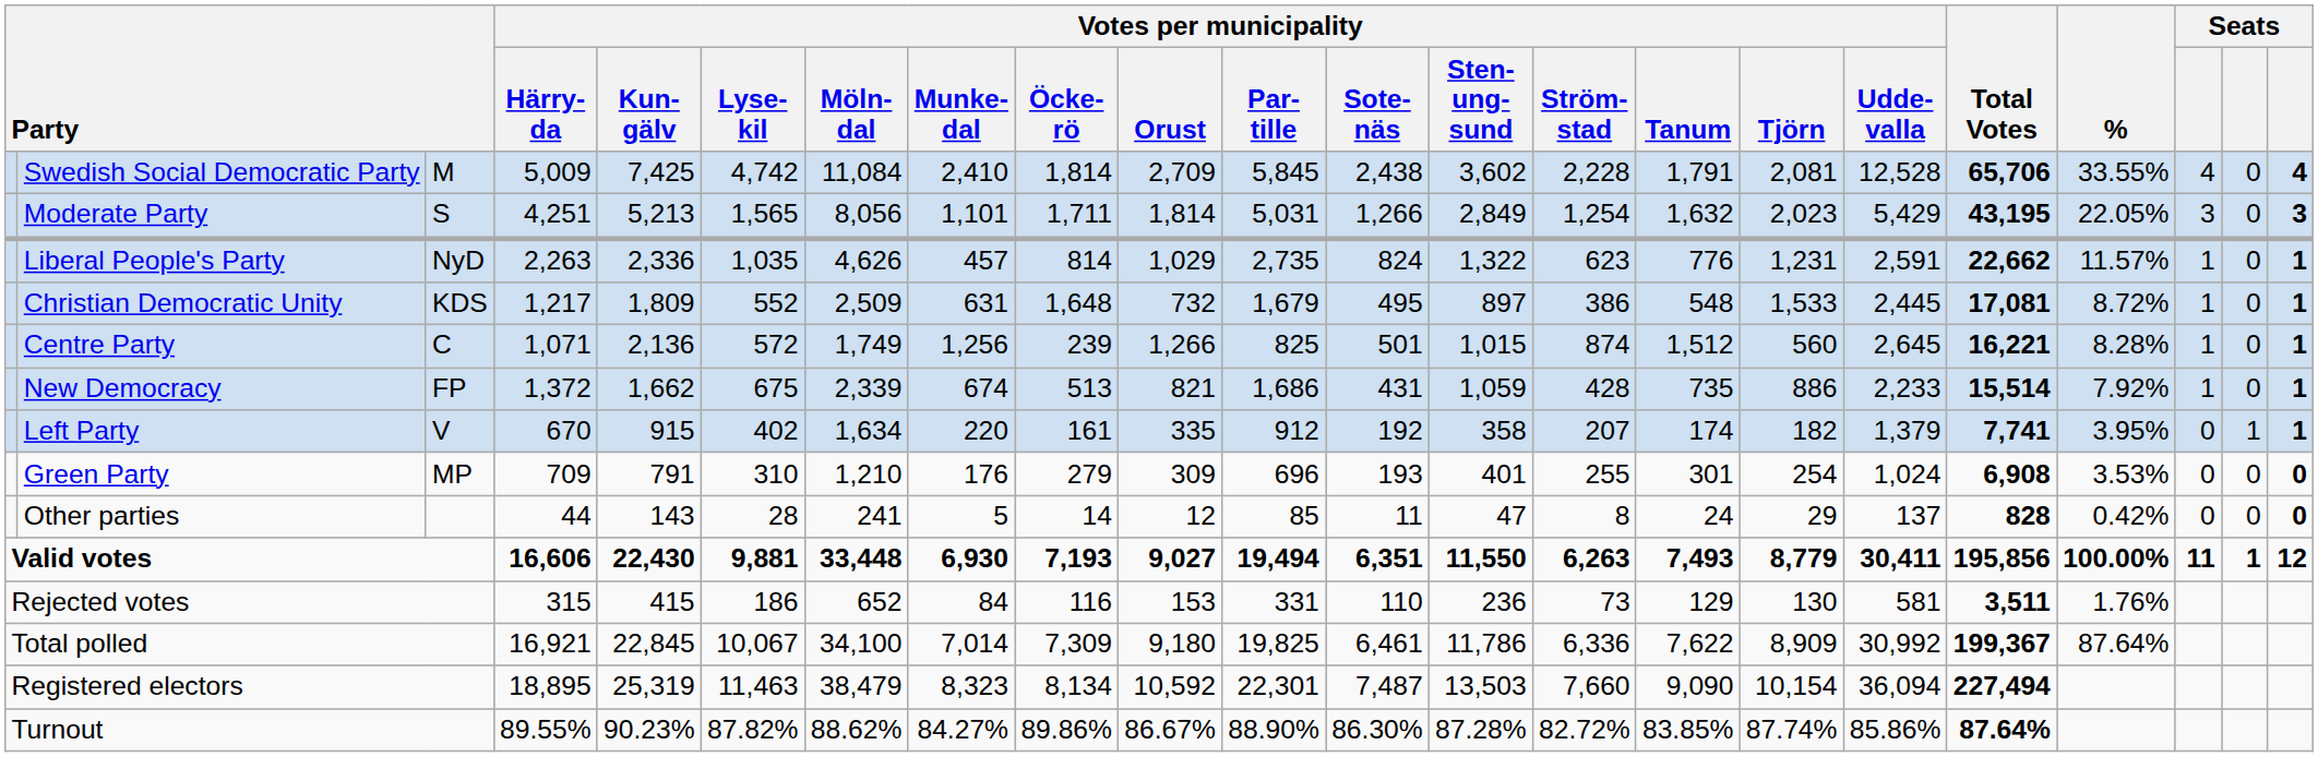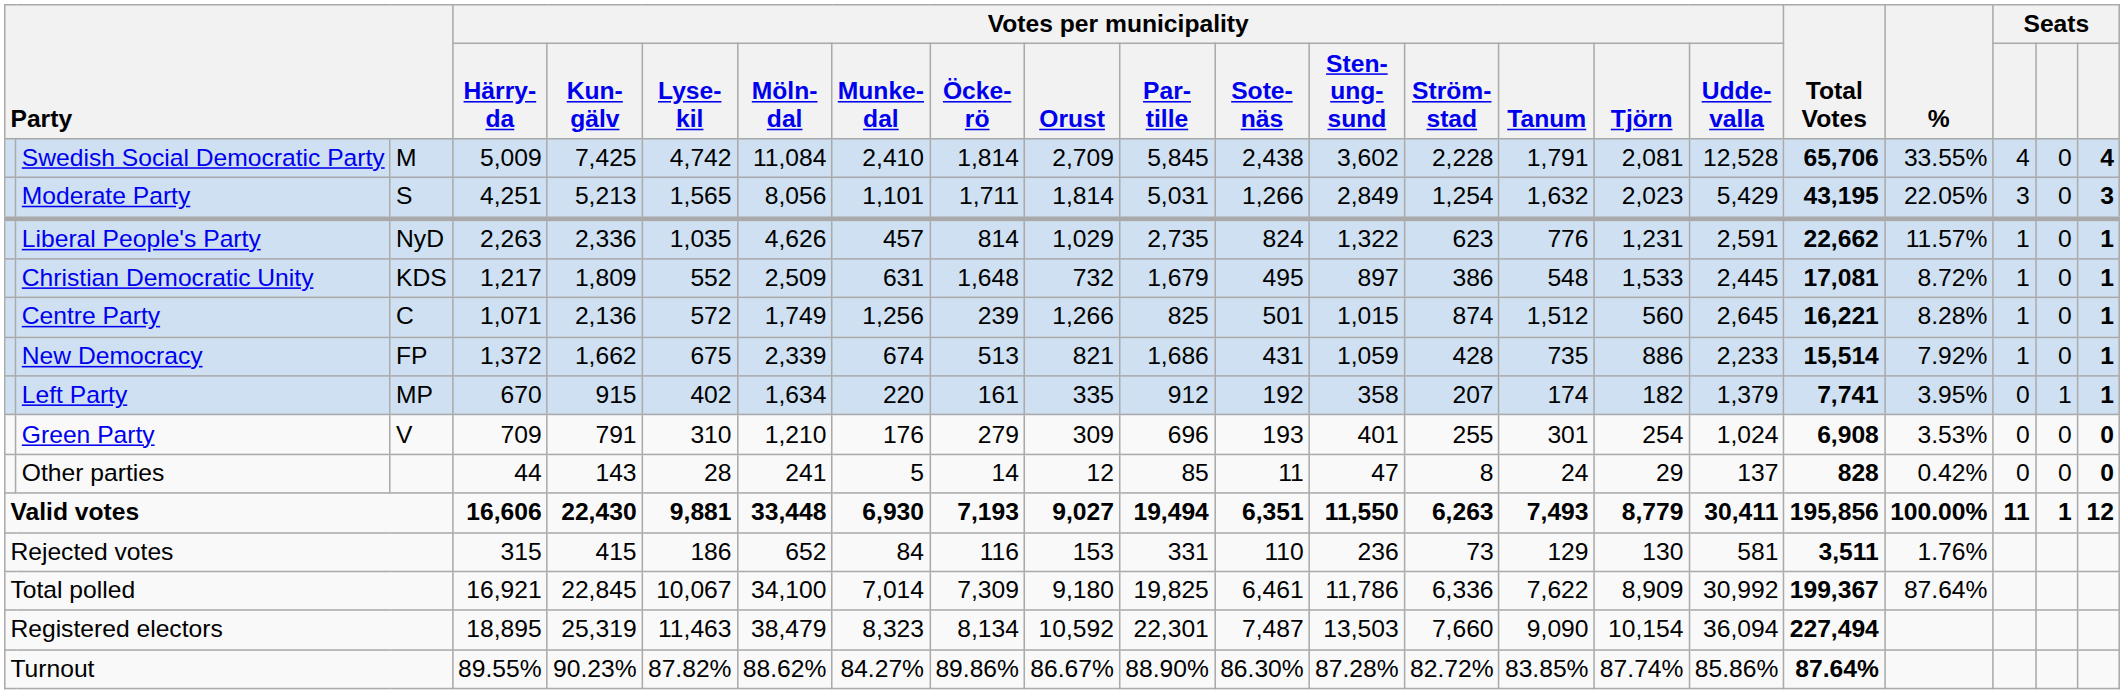 <table class="wikitable" border="1" style="text-align:right;">
 <tr>
 <th style="text-align:left;" valign=bottom rowspan=2 colspan=3>Party</th>
 <th colspan=14>Votes per municipality</th>
 <th align=center valign=bottom rowspan=2 width="50">Total Votes</th>
 <th align=center valign=bottom rowspan=2 width="50">%</th>
 <th colspan=3>Seats</th>
 </tr>
 <tr>
 <th align=center valign=bottom width="50"><a href='#'>Härry- da</a></th>
 <th align=center valign=bottom width="50"><a href='#'>Kun- gälv</a></th>
 <th align=center valign=bottom width="50"><a href='#'>Lyse- kil</a></th>
 <th align=center valign=bottom width="50"><a href='#'>Möln- dal</a></th>
 <th align=center valign=bottom width="50"><a href='#'>Munke- dal</a></th>
 <th align=center valign=bottom width="50"><a href='#'>Öcke- rö</a></th>
 <th align=center valign=bottom width="50"><a href='#'>Orust</a></th>
 <th align=center valign=bottom width="50"><a href='#'>Par- tille</a></th>
 <th align=center valign=bottom width="50"><a href='#'>Sote- näs</a></th>
 <th align=center valign=bottom width="50"><a href='#'>Sten- ung- sund</a></th>
 <th align=center valign=bottom width="50"><a href='#'>Ström- stad</a></th>
 <th align=center valign=bottom width="50"><a href='#'>Tanum</a></th>
 <th align=center valign=bottom width="50"><a href='#'>Tjörn</a></th>
 <th align=center valign=bottom width="50"><a href='#'>Udde- valla</a></th>
 <th align=center valign=bottom width="20"><small></small></th>
 <th align=center valign=bottom width="20"><small><a href='#'></a></small></th>
 <th align=center valign=bottom width="20"><small></small></th>
 </tr>
 <tr style="background:#CEE0F2;">
 <td></td>
 <td align=left style="white-space: nowrap;"><a href='#'>Swedish Social Democratic Party</a></td>
 <td align=left>M</td>
 <td>5,009</td>
 <td>7,425</td>
 <td>4,742</td>
 <td>11,084</td>
 <td>2,410</td>
 <td>1,814</td>
 <td>2,709</td>
 <td>5,845</td>
 <td>2,438</td>
 <td>3,602</td>
 <td>2,228</td>
 <td>1,791</td>
 <td>2,081</td>
 <td>12,528</td>
 <td><strong>65,706</strong></td>
 <td>33.55%</td>
 <td>4</td>
 <td>0</td>
 <td><strong>4</strong></td>
 </tr>
 <tr style="background:#CEE0F2;">
 <td></td>
 <td align=left><a href='#'>Moderate Party</a></td>
 <td align=left>S</td>
 <td>4,251</td>
 <td>5,213</td>
 <td>1,565</td>
 <td>8,056</td>
 <td>1,101</td>
 <td>1,711</td>
 <td>1,814</td>
 <td>5,031</td>
 <td>1,266</td>
 <td>2,849</td>
 <td>1,254</td>
 <td>1,632</td>
 <td>2,023</td>
 <td>5,429</td>
 <td><strong>43,195</strong></td>
 <td>22.05%</td>
 <td>3</td>
 <td>0</td>
 <td><strong>3</strong></td>
 </tr>
 <tr style="background:#CEE0F2; border-top:3px solid darkgray;">
 <td></td>
 <td align=left><a href='#'>Liberal People's Party</a></td>
 <td align=left>NyD</td>
 <td>2,263</td>
 <td>2,336</td>
 <td>1,035</td>
 <td>4,626</td>
 <td>457</td>
 <td>814</td>
 <td>1,029</td>
 <td>2,735</td>
 <td>824</td>
 <td>1,322</td>
 <td>623</td>
 <td>776</td>
 <td>1,231</td>
 <td>2,591</td>
 <td><strong>22,662</strong></td>
 <td>11.57%</td>
 <td>1</td>
 <td>0</td>
 <td><strong>1</strong></td>
 </tr>
 <tr style="background:#CEE0F2;">
 <td></td>
 <td align=left><a href='#'>Christian Democratic Unity</a></td>
 <td align=left>KDS</td>
 <td>1,217</td>
 <td>1,809</td>
 <td>552</td>
 <td>2,509</td>
 <td>631</td>
 <td>1,648</td>
 <td>732</td>
 <td>1,679</td>
 <td>495</td>
 <td>897</td>
 <td>386</td>
 <td>548</td>
 <td>1,533</td>
 <td>2,445</td>
 <td><strong>17,081</strong></td>
 <td>8.72%</td>
 <td>1</td>
 <td>0</td>
 <td><strong>1</strong></td>
 </tr>
 <tr style="background:#CEE0F2;">
 <td></td>
 <td align=left><a href='#'>Centre Party</a></td>
 <td align=left>C</td>
 <td>1,071</td>
 <td>2,136</td>
 <td>572</td>
 <td>1,749</td>
 <td>1,256</td>
 <td>239</td>
 <td>1,266</td>
 <td>825</td>
 <td>501</td>
 <td>1,015</td>
 <td>874</td>
 <td>1,512</td>
 <td>560</td>
 <td>2,645</td>
 <td><strong>16,221</strong></td>
 <td>8.28%</td>
 <td>1</td>
 <td>0</td>
 <td><strong>1</strong></td>
 </tr>
 <tr style="background:#CEE0F2;">
 <td></td>
 <td align=left><a href='#'>New Democracy</a></td>
 <td align=left>FP</td>
 <td>1,372</td>
 <td>1,662</td>
 <td>675</td>
 <td>2,339</td>
 <td>674</td>
 <td>513</td>
 <td>821</td>
 <td>1,686</td>
 <td>431</td>
 <td>1,059</td>
 <td>428</td>
 <td>735</td>
 <td>886</td>
 <td>2,233</td>
 <td><strong>15,514</strong></td>
 <td>7.92%</td>
 <td>1</td>
 <td>0</td>
 <td><strong>1</strong></td>
 </tr>
 <tr style="background:#CEE0F2;">
 <td></td>
 <td align=left><a href='#'>Left Party</a></td>
-<td align=left>V</td>
+<td align=left>MP</td>
 <td>670</td>
 <td>915</td>
 <td>402</td>
 <td>1,634</td>
 <td>220</td>
 <td>161</td>
 <td>335</td>
 <td>912</td>
 <td>192</td>
 <td>358</td>
 <td>207</td>
 <td>174</td>
 <td>182</td>
 <td>1,379</td>
 <td><strong>7,741</strong></td>
 <td>3.95%</td>
 <td>0</td>
 <td>1</td>
 <td><strong>1</strong></td>
 </tr>
 <tr>
 <td></td>
 <td align=left><a href='#'>Green Party</a></td>
-<td align=left>MP</td>
+<td align=left>V</td>
 <td>709</td>
 <td>791</td>
 <td>310</td>
 <td>1,210</td>
 <td>176</td>
 <td>279</td>
 <td>309</td>
 <td>696</td>
 <td>193</td>
 <td>401</td>
 <td>255</td>
 <td>301</td>
 <td>254</td>
 <td>1,024</td>
 <td><strong>6,908</strong></td>
 <td>3.53%</td>
 <td>0</td>
 <td>0</td>
 <td><strong>0</strong></td>
 </tr>
 <tr>
 <td></td>
 <td align=left>Other parties</td>
 <td></td>
 <td>44</td>
 <td>143</td>
 <td>28</td>
 <td>241</td>
 <td>5</td>
 <td>14</td>
 <td>12</td>
 <td>85</td>
 <td>11</td>
 <td>47</td>
 <td>8</td>
 <td>24</td>
 <td>29</td>
 <td>137</td>
 <td><strong>828</strong></td>
 <td>0.42%</td>
 <td>0</td>
 <td>0</td>
 <td><strong>0</strong></td>
 </tr>
 <tr style="font-weight:bold">
 <td align=left colspan=3>Valid votes</td>
 <td>16,606</td>
 <td>22,430</td>
 <td>9,881</td>
 <td>33,448</td>
 <td>6,930</td>
 <td>7,193</td>
 <td>9,027</td>
 <td>19,494</td>
 <td>6,351</td>
 <td>11,550</td>
 <td>6,263</td>
 <td>7,493</td>
 <td>8,779</td>
 <td>30,411</td>
 <td>195,856</td>
 <td>100.00%</td>
 <td>11</td>
 <td>1</td>
 <td>12</td>
 </tr>
 <tr>
 <td align=left colspan=3>Rejected votes</td>
 <td>315</td>
 <td>415</td>
 <td>186</td>
 <td>652</td>
 <td>84</td>
 <td>116</td>
 <td>153</td>
 <td>331</td>
 <td>110</td>
 <td>236</td>
 <td>73</td>
 <td>129</td>
 <td>130</td>
 <td>581</td>
 <td><strong>3,511</strong></td>
 <td>1.76%</td>
 <td></td>
 <td></td>
 <td></td>
 </tr>
 <tr>
 <td align=left colspan=3>Total polled</td>
 <td>16,921</td>
 <td>22,845</td>
 <td>10,067</td>
 <td>34,100</td>
 <td>7,014</td>
 <td>7,309</td>
 <td>9,180</td>
 <td>19,825</td>
 <td>6,461</td>
 <td>11,786</td>
 <td>6,336</td>
 <td>7,622</td>
 <td>8,909</td>
 <td>30,992</td>
 <td><strong>199,367</strong></td>
 <td>87.64%</td>
 <td></td>
 <td></td>
 <td></td>
 </tr>
 <tr>
 <td align=left colspan=3>Registered electors</td>
 <td>18,895</td>
 <td>25,319</td>
 <td>11,463</td>
 <td>38,479</td>
 <td>8,323</td>
 <td>8,134</td>
 <td>10,592</td>
 <td>22,301</td>
 <td>7,487</td>
 <td>13,503</td>
 <td>7,660</td>
 <td>9,090</td>
 <td>10,154</td>
 <td>36,094</td>
 <td><strong>227,494</strong></td>
 <td></td>
 <td></td>
 <td></td>
 <td></td>
 </tr>
 <tr>
 <td align=left colspan=3>Turnout</td>
 <td>89.55%</td>
 <td>90.23%</td>
 <td>87.82%</td>
 <td>88.62%</td>
 <td>84.27%</td>
 <td>89.86%</td>
 <td>86.67%</td>
 <td>88.90%</td>
 <td>86.30%</td>
 <td>87.28%</td>
 <td>82.72%</td>
 <td>83.85%</td>
 <td>87.74%</td>
 <td>85.86%</td>
 <td><strong>87.64%</strong></td>
 <td></td>
 <td></td>
 <td></td>
 <td></td>
 </tr>
 </table>
